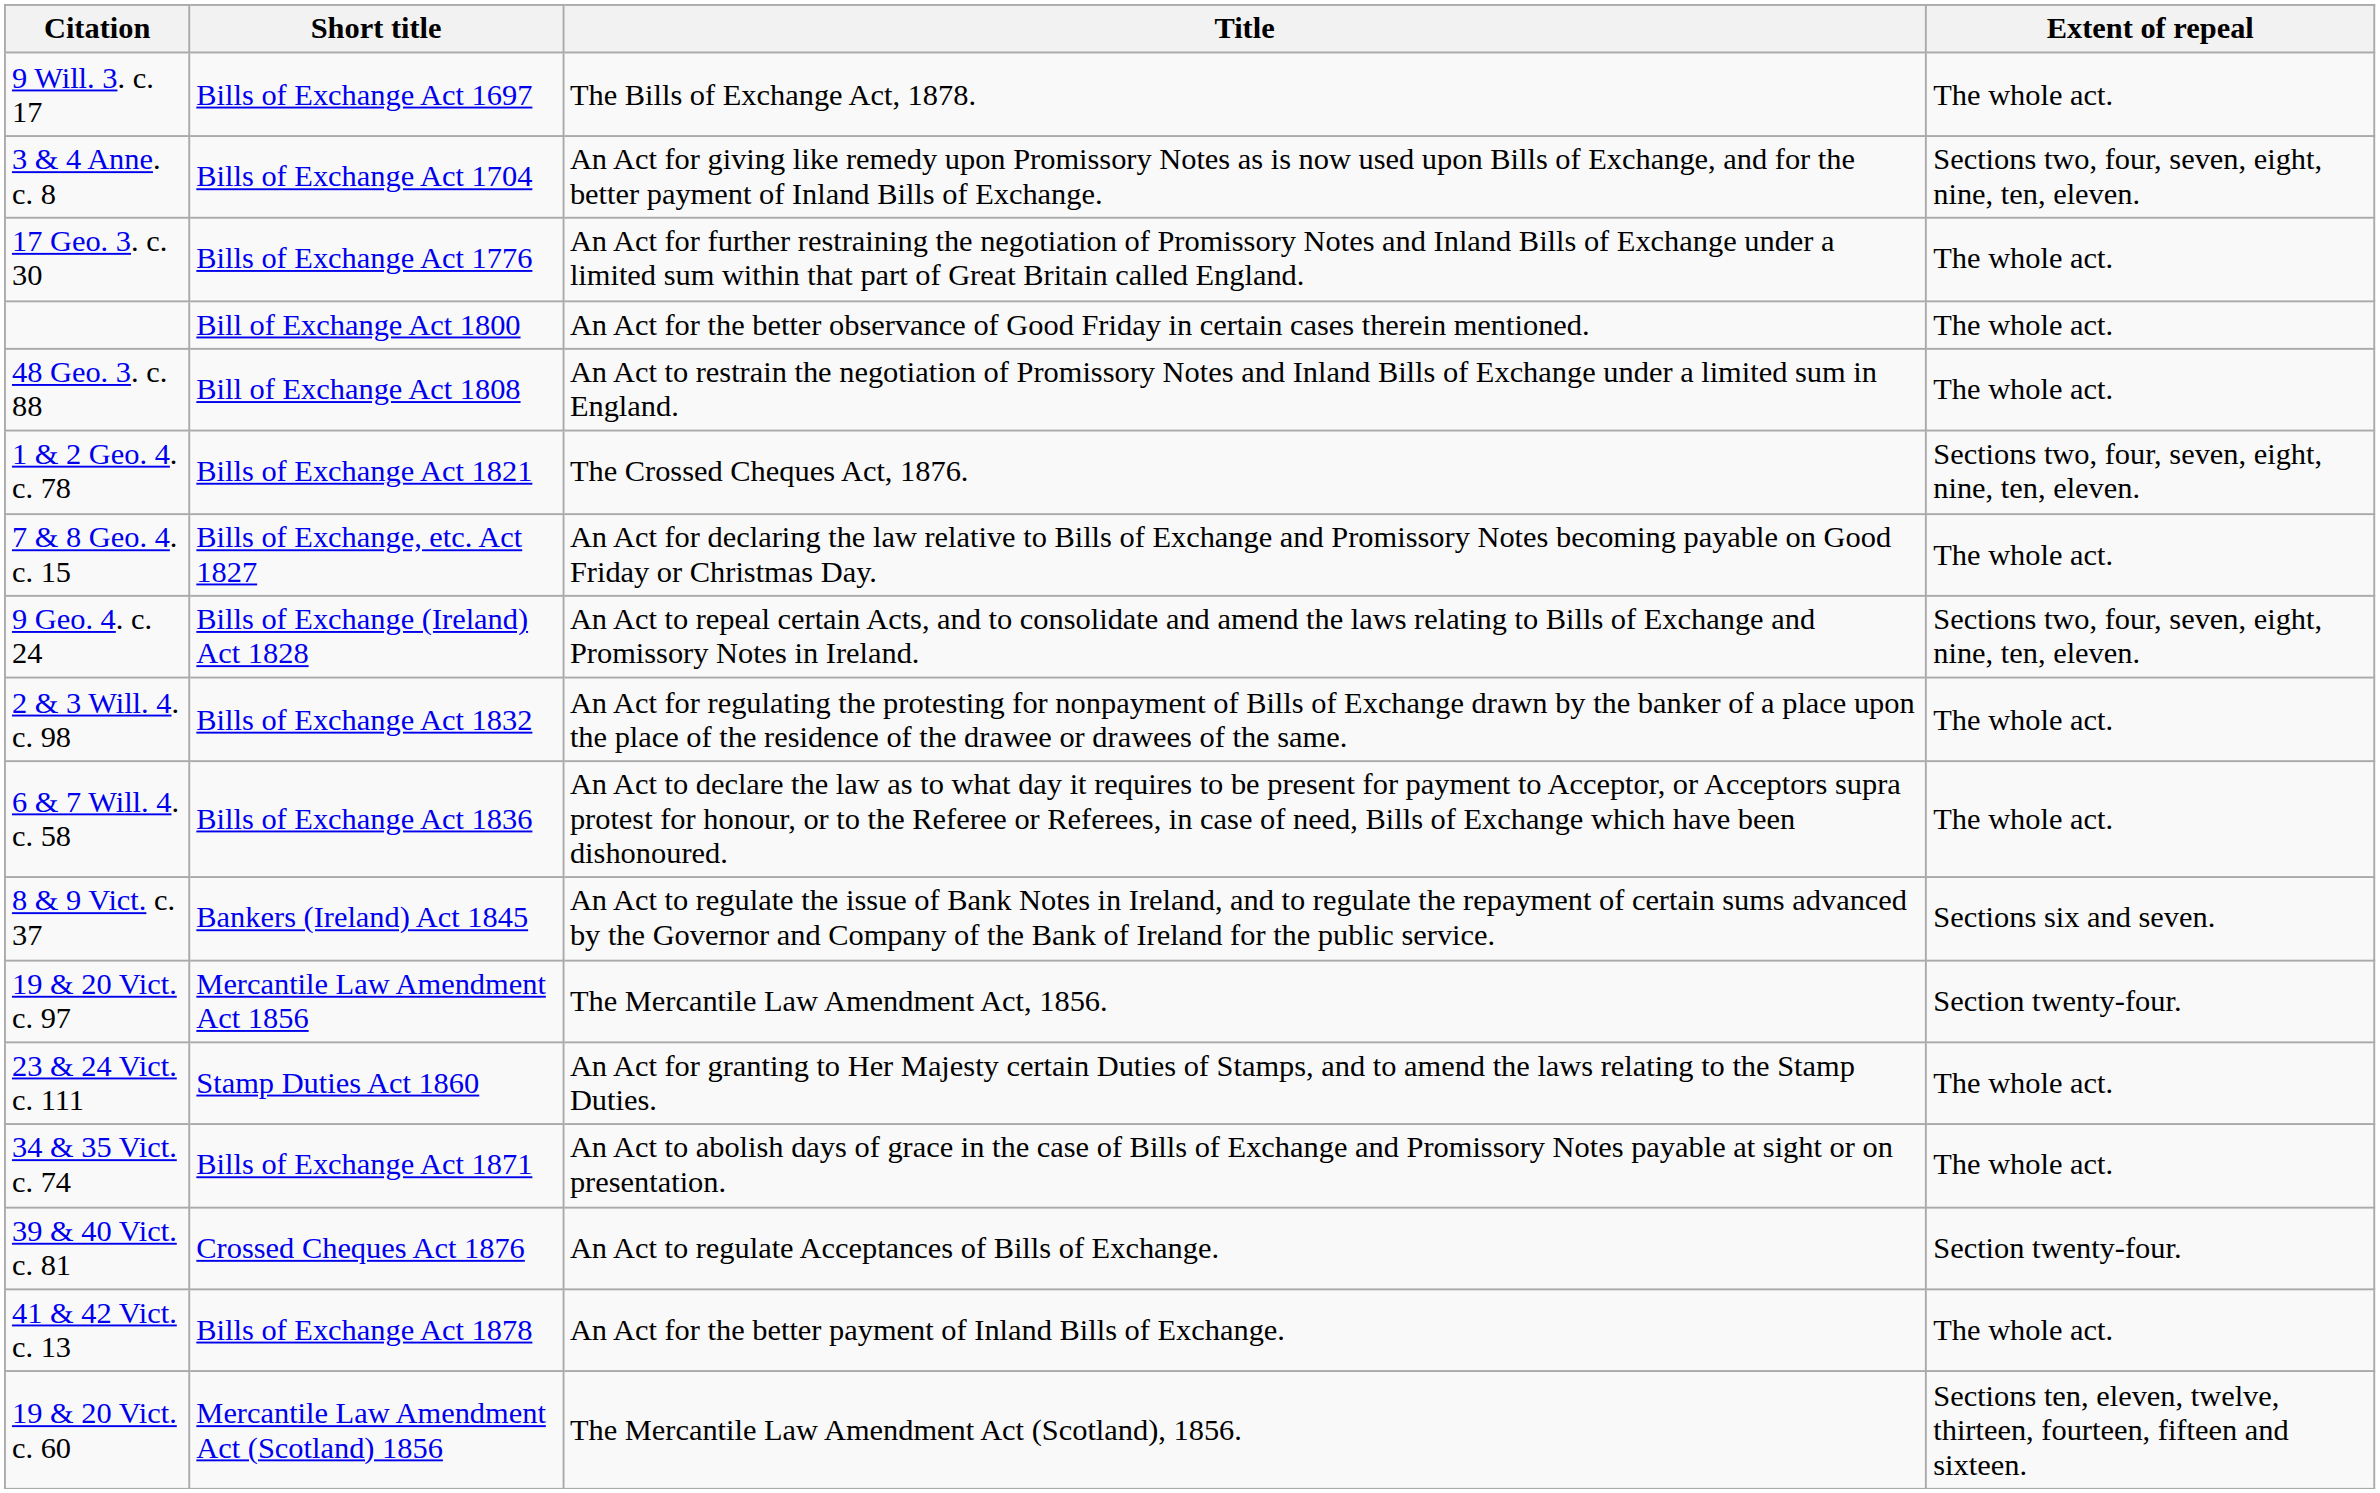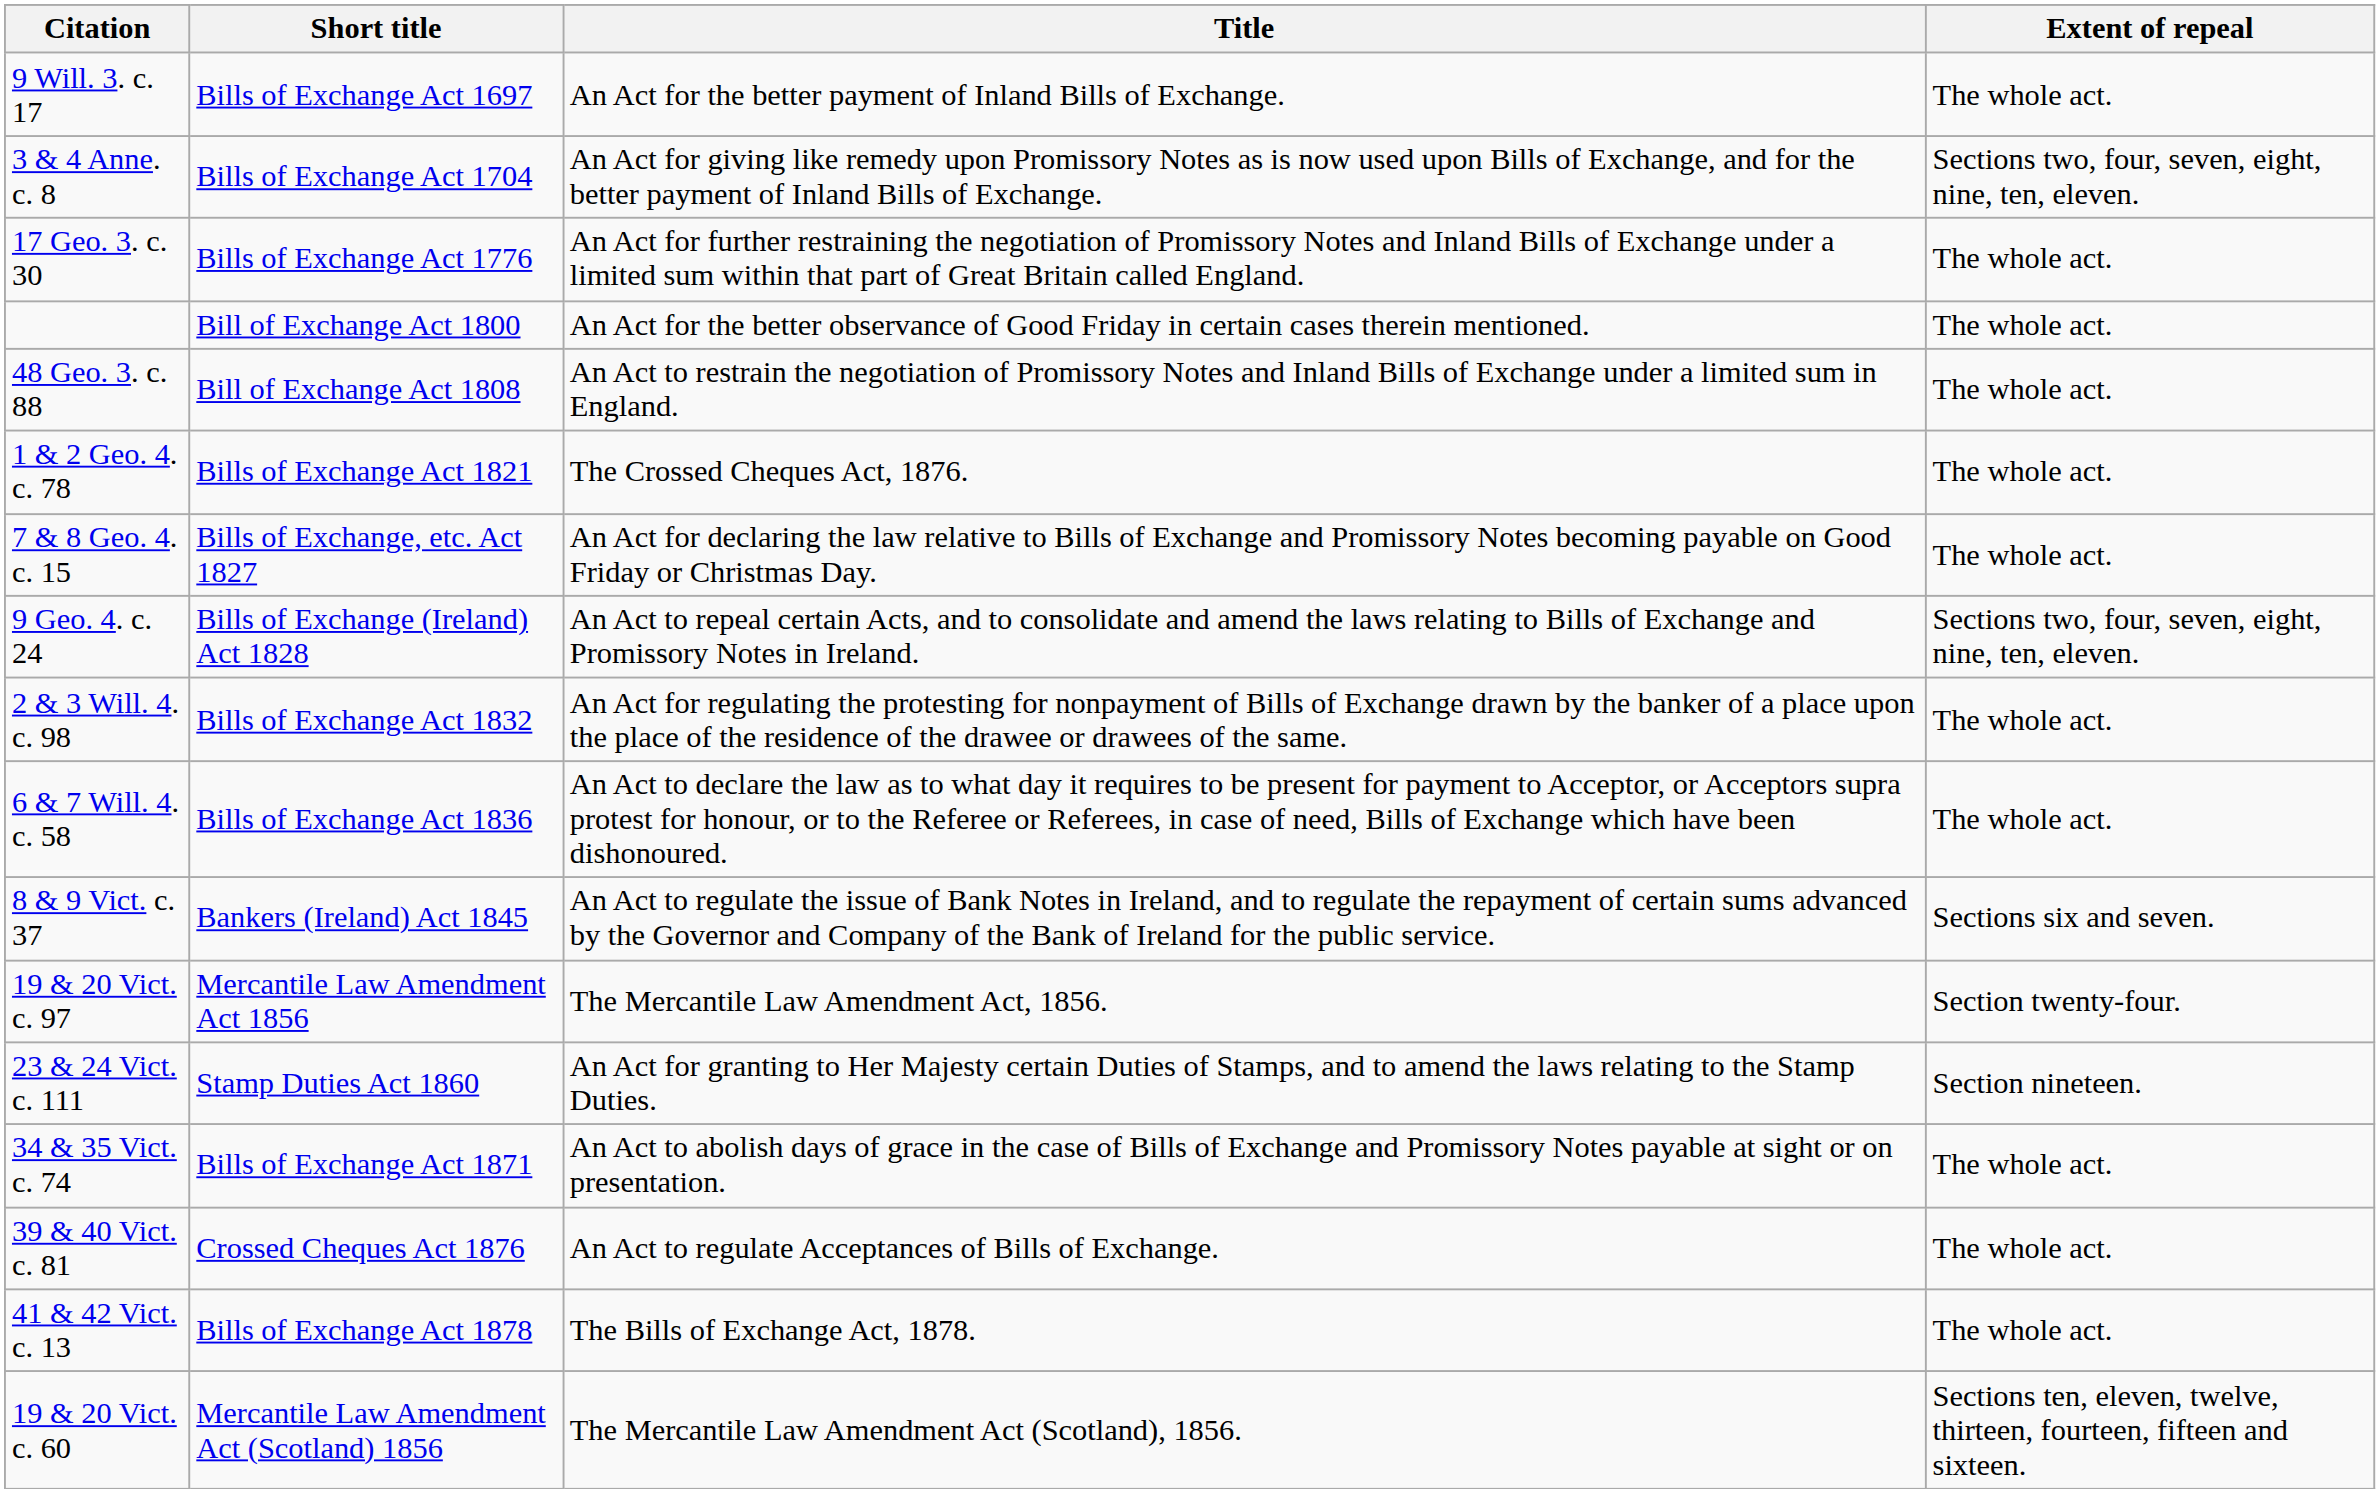 <table class="wikitable">
 <tr>
 <th>Citation</th>
 <th>Short title</th>
 <th>Title</th>
 <th>Extent of repeal</th>
 </tr>
 <tr>
 <td><a href='#'>9 Will. 3</a>. c. 17</td>
 <td><a href='#'>Bills of Exchange Act 1697</a></td>
-<td>The Bills of Exchange Act, 1878.</td>
+<td>An Act for the better payment of Inland Bills of Exchange.</td>
 <td>The whole act.</td>
 </tr>
 <tr>
 <td><a href='#'>3 & 4 Anne</a>. c. 8</td>
 <td><a href='#'>Bills of Exchange Act 1704</a></td>
 <td>An Act for giving like remedy upon Promissory Notes as is now used upon Bills of Exchange, and for the better payment of Inland Bills of Exchange.</td>
 <td>Sections two, four, seven, eight, nine, ten, eleven.</td>
 </tr>
 <tr>
 <td><a href='#'>17 Geo. 3</a>. c. 30</td>
 <td><a href='#'>Bills of Exchange Act 1776</a></td>
 <td>An Act for further restraining the negotiation of Promissory Notes and Inland Bills of Exchange under a limited sum within that part of Great Britain called England.</td>
 <td>The whole act.</td>
 </tr>
 <tr>
 <td></td>
 <td><a href='#'>Bill of Exchange Act 1800</a></td>
 <td>An Act for the better observance of Good Friday in certain cases therein mentioned.</td>
 <td>The whole act.</td>
 </tr>
 <tr>
 <td><a href='#'>48 Geo. 3</a>. c. 88</td>
 <td><a href='#'>Bill of Exchange Act 1808</a></td>
 <td>An Act to restrain the negotiation of Promissory Notes and Inland Bills of Exchange under a limited sum in England.</td>
 <td>The whole act.</td>
 </tr>
 <tr>
 <td><a href='#'>1 & 2 Geo. 4</a>. c. 78</td>
 <td><a href='#'>Bills of Exchange Act 1821</a></td>
 <td>The Crossed Cheques Act, 1876.</td>
-<td>Sections two, four, seven, eight, nine, ten, eleven.</td>
+<td>The whole act.</td>
 </tr>
 <tr>
 <td><a href='#'>7 & 8 Geo. 4</a>. c. 15</td>
 <td><a href='#'>Bills of Exchange, etc. Act 1827</a></td>
 <td>An Act for declaring the law relative to Bills of Exchange and Promissory Notes becoming payable on Good Friday or Christmas Day.</td>
 <td>The whole act.</td>
 </tr>
 <tr>
 <td><a href='#'>9 Geo. 4</a>. c. 24</td>
 <td><a href='#'>Bills of Exchange (Ireland) Act 1828</a></td>
 <td>An Act to repeal certain Acts, and to consolidate and amend the laws relating to Bills of Exchange and Promissory Notes in Ireland.</td>
 <td>Sections two, four, seven, eight, nine, ten, eleven.</td>
 </tr>
 <tr>
 <td><a href='#'>2 & 3 Will. 4</a>. c. 98</td>
 <td><a href='#'>Bills of Exchange Act 1832</a></td>
 <td>An Act for regulating the protesting for nonpayment of Bills of Exchange drawn by the banker of a place upon the place of the residence of the drawee or drawees of the same.</td>
 <td>The whole act.</td>
 </tr>
 <tr>
 <td><a href='#'>6 & 7 Will. 4</a>. c. 58</td>
 <td><a href='#'>Bills of Exchange Act 1836</a></td>
 <td>An Act to declare the law as to what day it requires to be present for payment to Acceptor, or Acceptors supra protest for honour, or to the Referee or Referees, in case of need, Bills of Exchange which have been dishonoured.</td>
 <td>The whole act.</td>
 </tr>
 <tr>
 <td><a href='#'>8 & 9 Vict.</a> c. 37</td>
 <td><a href='#'>Bankers (Ireland) Act 1845</a></td>
 <td>An Act to regulate the issue of Bank Notes in Ireland, and to regulate the repayment of certain sums advanced by the Governor and Company of the Bank of Ireland for the public service.</td>
 <td>Sections six and seven.</td>
 </tr>
 <tr>
 <td><a href='#'>19 & 20 Vict.</a> c. 97</td>
 <td><a href='#'>Mercantile Law Amendment Act 1856</a></td>
 <td>The Mercantile Law Amendment Act, 1856.</td>
 <td>Section twenty-four.</td>
 </tr>
 <tr>
 <td><a href='#'>23 & 24 Vict.</a> c. 111</td>
 <td><a href='#'>Stamp Duties Act 1860</a></td>
 <td>An Act for granting to Her Majesty certain Duties of Stamps, and to amend the laws relating to the Stamp Duties.</td>
-<td>The whole act.</td>
+<td>Section nineteen.</td>
 </tr>
 <tr>
 <td><a href='#'>34 & 35 Vict.</a> c. 74</td>
 <td><a href='#'>Bills of Exchange Act 1871</a></td>
 <td>An Act to abolish days of grace in the case of Bills of Exchange and Promissory Notes payable at sight or on presentation.</td>
 <td>The whole act.</td>
 </tr>
 <tr>
 <td><a href='#'>39 & 40 Vict.</a> c. 81</td>
 <td><a href='#'>Crossed Cheques Act 1876</a></td>
 <td>An Act to regulate Acceptances of Bills of Exchange.</td>
-<td>Section twenty-four.</td>
+<td>The whole act.</td>
 </tr>
 <tr>
 <td><a href='#'>41 & 42 Vict.</a> c. 13</td>
 <td><a href='#'>Bills of Exchange Act 1878</a></td>
-<td>An Act for the better payment of Inland Bills of Exchange.</td>
+<td>The Bills of Exchange Act, 1878.</td>
 <td>The whole act.</td>
 </tr>
 <tr>
 <td><a href='#'>19 & 20 Vict.</a> c. 60</td>
 <td><a href='#'>Mercantile Law Amendment Act (Scotland) 1856</a></td>
 <td>The Mercantile Law Amendment Act (Scotland), 1856.</td>
 <td>Sections ten, eleven, twelve, thirteen, fourteen, fifteen and sixteen.</td>
 </tr>
 </table>
